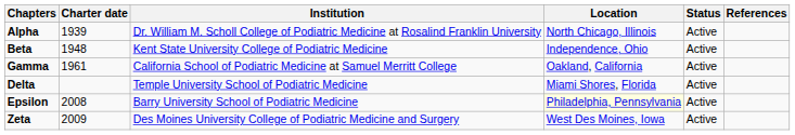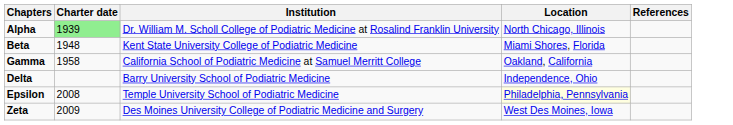 <table class="wikitable sortable">
 <tr>
 <th>Chapters</th>
 <th>Charter date</th>
 <th>Institution</th>
 <th>Location</th>
-<th>Status</th>
 <th>References</th>
 </tr>
 <tr>
 <td><strong>Alpha</strong></td>
-<td>1939</td>
+<td style="background: lightgreen;">1939</td>
 <td><a href='#'>Dr. William M. Scholl College of Podiatric Medicine</a> at <a href='#'>Rosalind Franklin University</a></td>
 <td><a href='#'>North Chicago, Illinois</a></td>
-<td>Active</td>
 <td></td>
 </tr>
 <tr>
 <td><strong>Beta</strong></td>
 <td>1948</td>
 <td><a href='#'>Kent State University College of Podiatric Medicine</a></td>
-<td><a href='#'>Independence, Ohio</a></td>
-<td>Active</td>
+<td><a href='#'>Miami Shores</a>, <a href='#'>Florida</a></td>
 <td></td>
 </tr>
 <tr>
 <td><strong>Gamma</strong></td>
-<td>1961</td>
+<td>1958</td>
 <td><a href='#'>California School of Podiatric Medicine</a> at <a href='#'>Samuel Merritt College</a></td>
 <td><a href='#'>Oakland</a>, <a href='#'>California</a></td>
-<td>Active</td>
 <td></td>
 </tr>
 <tr>
 <td><strong>Delta</strong></td>
 <td></td>
-<td><a href='#'>Temple University School of Podiatric Medicine</a></td>
-<td><a href='#'>Miami Shores</a>, <a href='#'>Florida</a></td>
-<td>Active</td>
+<td><a href='#'>Barry University School of Podiatric Medicine</a></td>
+<td><a href='#'>Independence, Ohio</a></td>
 <td></td>
 </tr>
 <tr>
 <td><strong>Epsilon</strong></td>
 <td>2008</td>
-<td><a href='#'>Barry University School of Podiatric Medicine</a></td>
+<td><a href='#'>Temple University School of Podiatric Medicine</a></td>
 <td style="background: lightyellow;"><a href='#'>Philadelphia, Pennsylvania</a></td>
-<td>Active</td>
 <td></td>
 </tr>
 <tr>
 <td><strong>Zeta</strong></td>
 <td>2009</td>
 <td><a href='#'>Des Moines University College of Podiatric Medicine and Surgery</a></td>
 <td><a href='#'>West Des Moines, Iowa</a></td>
-<td>Active</td>
 <td></td>
 </tr>
 </table>
